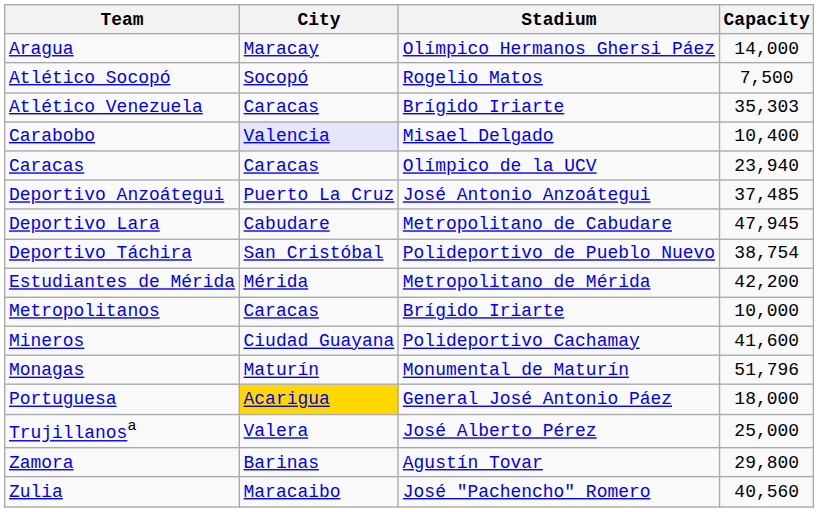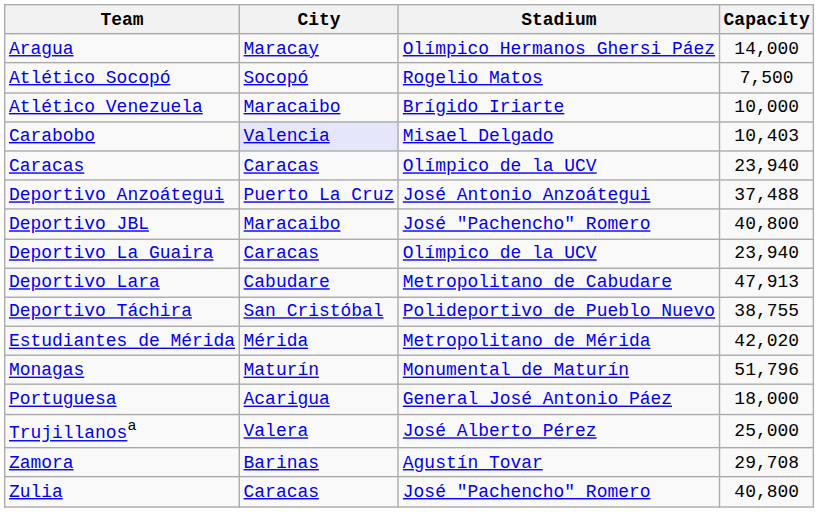 <table class="wikitable sortable">
 <tr>
 <th>Team</th>
 <th>City</th>
 <th>Stadium</th>
 <th>Capacity</th>
 </tr>
 <tr>
 <td><a href='#'>Aragua</a></td>
 <td><a href='#'>Maracay</a></td>
 <td><a href='#'>Olímpico Hermanos Ghersi Páez</a></td>
 <td align=center>14,000</td>
 </tr>
 <tr>
 <td><a href='#'>Atlético Socopó</a></td>
 <td><a href='#'>Socopó</a></td>
 <td><a href='#'>Rogelio Matos</a></td>
 <td align=center>7,500</td>
 </tr>
 <tr>
 <td><a href='#'>Atlético Venezuela</a></td>
-<td><a href='#'>Caracas</a></td>
+<td><a href='#'>Maracaibo</a></td>
 <td><a href='#'>Brígido Iriarte</a></td>
-<td align=center>35,303</td>
+<td align=center>10,000</td>
 </tr>
 <tr>
 <td><a href='#'>Carabobo</a></td>
 <td style="background: lavender;"><a href='#'>Valencia</a></td>
 <td><a href='#'>Misael Delgado</a></td>
-<td align=center>10,400</td>
+<td align=center>10,403</td>
 </tr>
 <tr>
 <td><a href='#'>Caracas</a></td>
 <td><a href='#'>Caracas</a></td>
 <td><a href='#'>Olímpico de la UCV</a></td>
 <td align=center>23,940</td>
 </tr>
 <tr>
 <td><a href='#'>Deportivo Anzoátegui</a></td>
 <td><a href='#'>Puerto La Cruz</a></td>
 <td><a href='#'>José Antonio Anzoátegui</a></td>
-<td align=center>37,485</td>
+<td align=center>37,488</td>
+</tr>
+<tr>
+<td><a href='#'>Deportivo JBL</a></td>
+<td><a href='#'>Maracaibo</a></td>
+<td><a href='#'>José "Pachencho" Romero</a></td>
+<td align=center>40,800</td>
+</tr>
+<tr>
+<td><a href='#'>Deportivo La Guaira</a></td>
+<td><a href='#'>Caracas</a></td>
+<td><a href='#'>Olímpico de la UCV</a></td>
+<td align=center>23,940</td>
 </tr>
 <tr>
 <td><a href='#'>Deportivo Lara</a></td>
 <td><a href='#'>Cabudare</a></td>
 <td><a href='#'>Metropolitano de Cabudare</a></td>
-<td align=center>47,945</td>
+<td align=center>47,913</td>
 </tr>
 <tr>
 <td><a href='#'>Deportivo Táchira</a></td>
 <td><a href='#'>San Cristóbal</a></td>
 <td><a href='#'>Polideportivo de Pueblo Nuevo</a></td>
-<td align=center>38,754</td>
+<td align=center>38,755</td>
 </tr>
 <tr>
 <td><a href='#'>Estudiantes de Mérida</a></td>
 <td><a href='#'>Mérida</a></td>
 <td><a href='#'>Metropolitano de Mérida</a></td>
-<td align=center>42,200</td>
-</tr>
-<tr>
-<td><a href='#'>Metropolitanos</a></td>
-<td><a href='#'>Caracas</a></td>
-<td><a href='#'>Brígido Iriarte</a></td>
-<td align=center>10,000</td>
-</tr>
-<tr>
-<td><a href='#'>Mineros</a></td>
-<td><a href='#'>Ciudad Guayana</a></td>
-<td><a href='#'>Polideportivo Cachamay</a></td>
-<td align=center>41,600</td>
+<td align=center>42,020</td>
 </tr>
 <tr>
 <td><a href='#'>Monagas</a></td>
 <td><a href='#'>Maturín</a></td>
 <td><a href='#'>Monumental de Maturín</a></td>
 <td align=center>51,796</td>
 </tr>
 <tr>
 <td><a href='#'>Portuguesa</a></td>
-<td style="background: gold;"><a href='#'>Acarigua</a></td>
+<td><a href='#'>Acarigua</a></td>
 <td><a href='#'>General José Antonio Páez</a></td>
 <td align=center>18,000</td>
 </tr>
 <tr>
 <td><a href='#'>Trujillanos</a><sup>a</sup></td>
 <td><a href='#'>Valera</a></td>
 <td><a href='#'>José Alberto Pérez</a></td>
 <td align=center>25,000</td>
 </tr>
 <tr>
 <td><a href='#'>Zamora</a></td>
 <td><a href='#'>Barinas</a></td>
 <td><a href='#'>Agustín Tovar</a></td>
-<td align=center>29,800</td>
+<td align=center>29,708</td>
 </tr>
 <tr>
 <td><a href='#'>Zulia</a></td>
-<td><a href='#'>Maracaibo</a></td>
+<td><a href='#'>Caracas</a></td>
 <td><a href='#'>José "Pachencho" Romero</a></td>
-<td align=center>40,560</td>
+<td align=center>40,800</td>
 </tr>
 </table>
